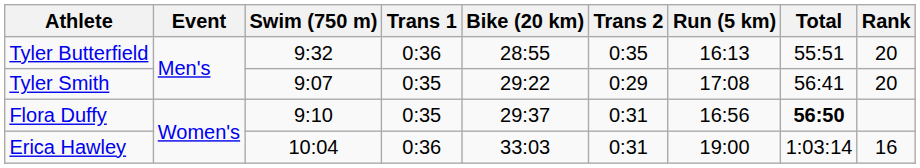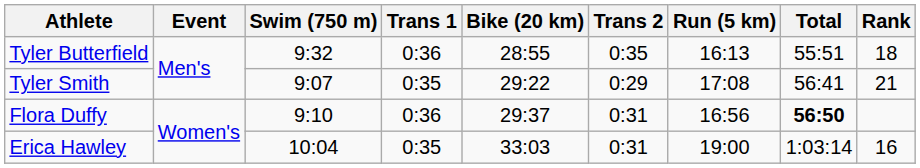 <table class="wikitable" border="1" style="font-size:90%">
 <tr>
 <th>Athlete</th>
 <th>Event</th>
 <th>Swim (750 m)</th>
 <th>Trans 1</th>
 <th>Bike (20 km)</th>
 <th>Trans 2</th>
 <th>Run (5 km)</th>
 <th>Total</th>
 <th>Rank</th>
 </tr>
 <tr align=center>
 <td align=left><a href='#'>Tyler Butterfield</a></td>
 <td align=left rowspan=2><a href='#'>Men's</a></td>
 <td>9:32</td>
 <td>0:36</td>
 <td>28:55</td>
 <td>0:35</td>
 <td>16:13</td>
 <td>55:51</td>
-<td>20</td>
+<td>18</td>
 </tr>
 <tr align=center>
 <td align=left><a href='#'>Tyler Smith</a></td>
 <td>9:07</td>
 <td>0:35</td>
 <td>29:22</td>
 <td>0:29</td>
 <td>17:08</td>
 <td>56:41</td>
-<td>20</td>
+<td>21</td>
 </tr>
 <tr align=center>
 <td align=left><a href='#'>Flora Duffy</a></td>
 <td align=left rowspan=2><a href='#'>Women's</a></td>
 <td>9:10</td>
-<td>0:35</td>
+<td>0:36</td>
 <td>29:37</td>
 <td>0:31</td>
 <td>16:56</td>
 <td><strong>56:50</strong></td>
 <td></td>
 </tr>
 <tr align=center>
 <td align=left><a href='#'>Erica Hawley</a></td>
 <td>10:04</td>
-<td>0:36</td>
+<td>0:35</td>
 <td>33:03</td>
 <td>0:31</td>
 <td>19:00</td>
 <td>1:03:14</td>
 <td>16</td>
 </tr>
 </table>
